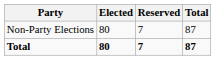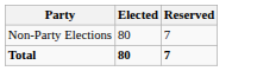 <table class="wikitable">
 <tr>
 <th>Party</th>
 <th>Elected</th>
 <th>Reserved</th>
-<th>Total</th>
 </tr>
 <tr>
 <td>Non-Party Elections</td>
 <td>80</td>
 <td>7</td>
-<td>87</td>
 </tr>
 <tr>
 <td><strong>Total</strong></td>
 <td><strong>80</strong></td>
 <td><strong>7</strong></td>
-<td><strong>87</strong></td>
 </tr>
 </table>
